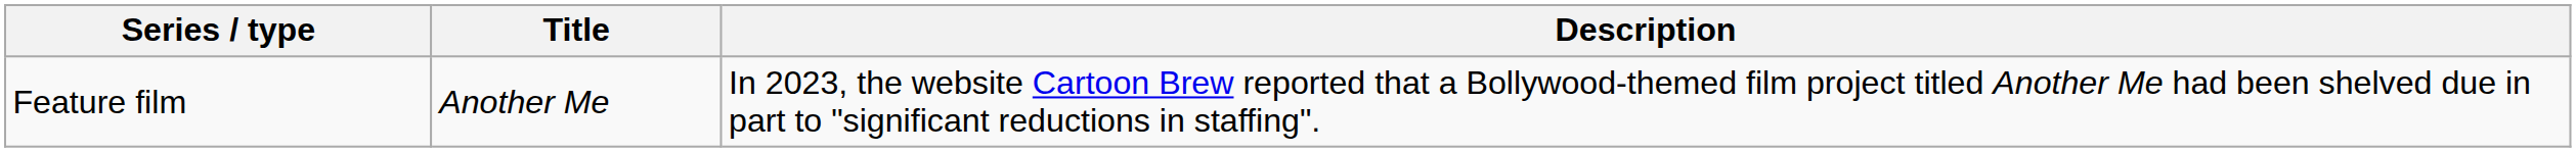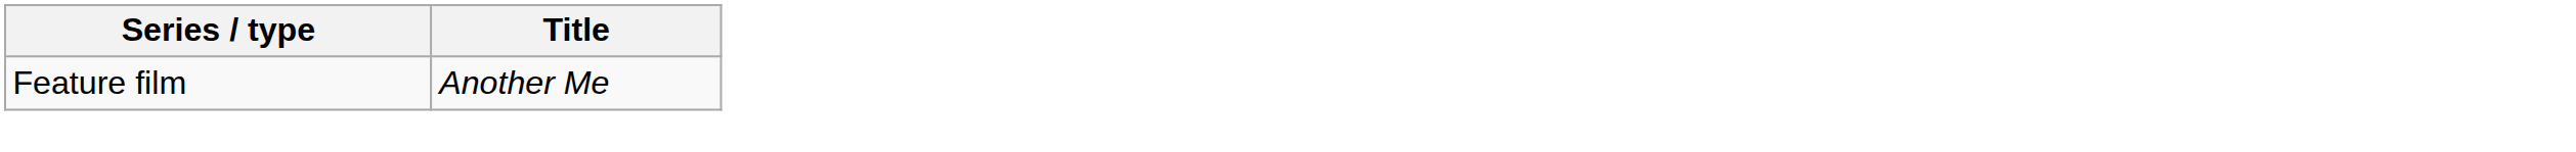 <table class="wikitable">
 <tr>
 <th style="width:150pt;">Series / type</th>
 <th style="width:100pt;">Title</th>
-<th>Description</th>
 </tr>
 <tr>
 <td>Feature film</td>
 <td><em>Another Me</em></td>
-<td>In 2023, the website <a href='#'>Cartoon Brew</a> reported that a Bollywood-themed film project titled <em>Another Me</em> had been shelved due in part to "significant reductions in staffing".</td>
 </tr>
 </table>
